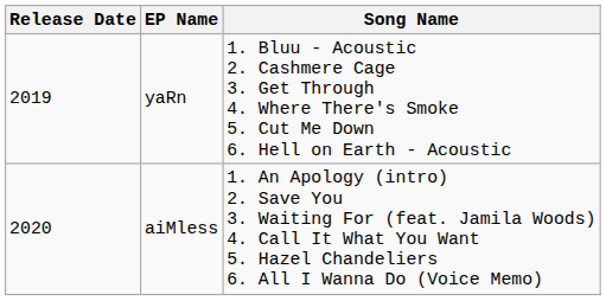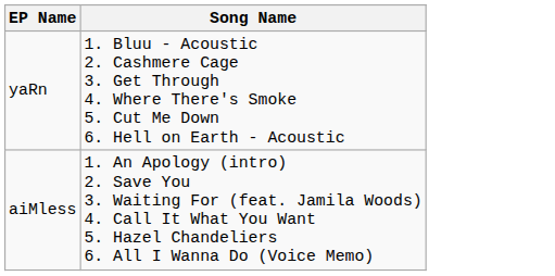 <table class="wikitable">
 <tr>
-<th>Release Date</th>
 <th>EP Name</th>
 <th>Song Name</th>
 </tr>
 <tr>
-<td>2019</td>
 <td>yaRn</td>
 <td>1. Bluu - Acoustic<br>2. Cashmere Cage<br>3. Get Through<br>4. Where There's Smoke<br>5. Cut Me Down<br>6. Hell on Earth - Acoustic</td>
 </tr>
 <tr>
-<td>2020</td>
 <td>aiMless</td>
 <td>1. An Apology (intro)<br>2. Save You<br>3. Waiting For (feat. Jamila Woods)<br>4. Call It What You Want<br>5. Hazel Chandeliers<br>6. All I Wanna Do (Voice Memo)</td>
 </tr>
 </table>
